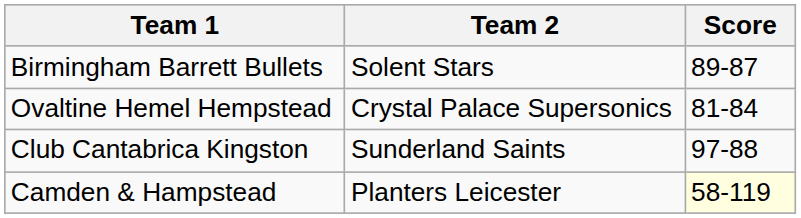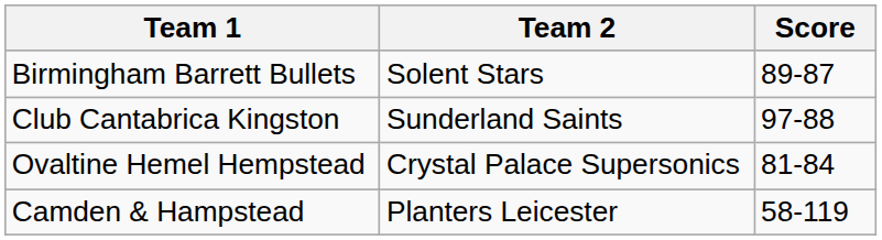 <table class="wikitable" style="font-size: 100%">
 <tr>
 <th width=200>Team 1</th>
 <th width=200>Team 2</th>
 <th width=60>Score</th>
 </tr>
 <tr>
 <td>Birmingham Barrett Bullets</td>
 <td>Solent Stars</td>
 <td>89-87</td>
 </tr>
 <tr>
+<td>Club Cantabrica Kingston</td>
+<td>Sunderland Saints</td>
+<td>97-88</td>
+</tr>
+<tr>
 <td>Ovaltine Hemel Hempstead</td>
 <td>Crystal Palace Supersonics</td>
 <td>81-84</td>
 </tr>
 <tr>
-<td>Club Cantabrica Kingston</td>
-<td>Sunderland Saints</td>
-<td>97-88</td>
-</tr>
-<tr>
 <td>Camden & Hampstead</td>
 <td>Planters Leicester</td>
-<td style="background: lightyellow;">58-119</td>
+<td>58-119</td>
 </tr>
 </table>
